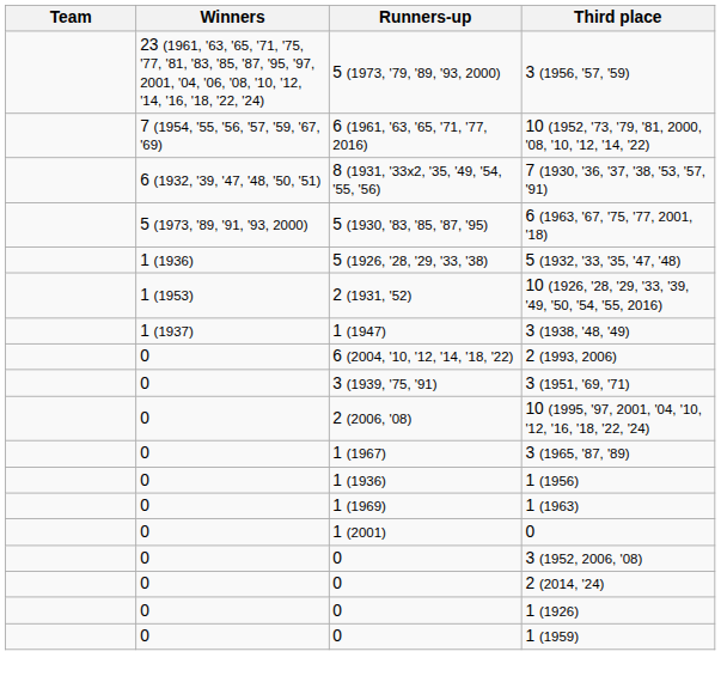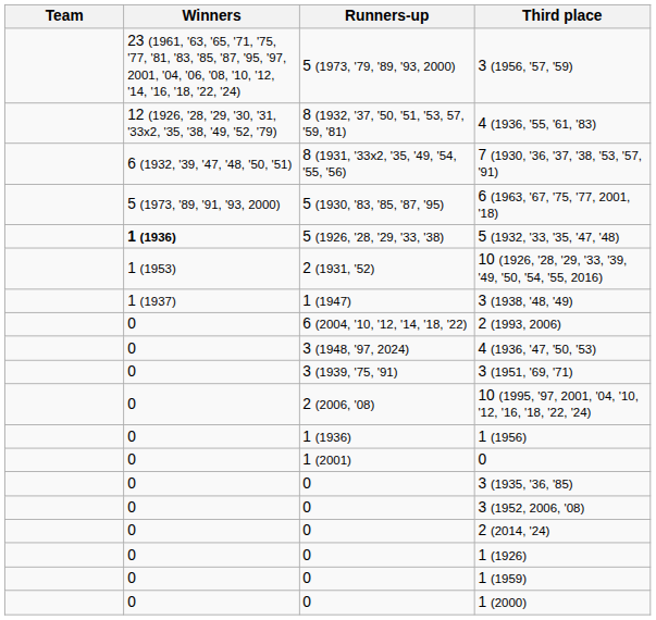 <table class="wikitable sortable">
 <tr>
 <th style="width: 120px;">Team</th>
 <th style="width: 180px;">Winners</th>
 <th style="width: 180px;">Runners-up</th>
 <th style="width: 180px;">Third place</th>
 </tr>
 <tr>
 <td></td>
 <td>23 <small>(1961, '63, '65, '71, '75, '77, '81, '83, '85, '87, '95, '97, 2001, '04, '06, '08, '10, '12, '14, '16, '18, '22, '24)</small></td>
 <td>5 <small>(1973, '79, '89, '93, 2000)</small></td>
 <td>3 <small>(1956, '57, '59)</small></td>
 </tr>
 <tr>
 <td></td>
-<td>7 <small>(1954, '55, '56, '57, '59, '67, '69)</small></td>
-<td>6 <small>(1961, '63, '65, '71, '77, 2016)</small></td>
-<td>10 <small>(1952, '73, '79, '81, 2000, '08, '10, '12, '14, '22)</small></td>
+<td>12 <small>(1926, '28, '29, '30, '31, '33x2, '35, '38, '49, '52, '79)</small></td>
+<td>8 <small>(1932, '37, '50, '51, '53, 57, '59, '81)</small></td>
+<td>4 <small>(1936, '55, '61, '83)</small></td>
 </tr>
 <tr>
 <td><em></em></td>
 <td>6 <small>(1932, '39, '47, '48, '50, '51)</small></td>
 <td>8 <small>(1931, '33x2, '35, '49, '54, '55, '56)</small></td>
 <td>7 <small>(1930, '36, '37, '38, '53, '57, '91)</small></td>
 </tr>
 <tr>
 <td></td>
 <td>5 <small>(1973, '89, '91, '93, 2000)</small></td>
 <td>5 <small>(1930, '83, '85, '87, '95)</small></td>
 <td>6 <small>(1963, '67, '75, '77, 2001, '18)</small></td>
 </tr>
 <tr>
 <td></td>
-<td>1 <small>(1936)</small></td>
+<td><strong>1 <small>(1936)</small></strong></td>
 <td>5 <small>(1926, '28, '29, '33, '38)</small></td>
 <td>5 <small>(1932, '33, '35, '47, '48)</small></td>
 </tr>
 <tr>
 <td></td>
 <td>1 <small>(1953)</small></td>
 <td>2 <small>(1931, '52)</small></td>
 <td>10 <small>(1926, '28, '29, '33, '39, '49, '50, '54, '55, 2016)</small></td>
 </tr>
 <tr>
 <td></td>
 <td>1 <small>(1937)</small></td>
 <td>1 <small>(1947)</small></td>
 <td>3 <small>(1938, '48, '49)</small></td>
 </tr>
 <tr>
 <td></td>
 <td>0</td>
 <td>6 <small>(2004, '10, '12, '14, '18, '22)</small></td>
 <td>2 <small>(1993, 2006)</small></td>
 </tr>
 <tr>
+<td></td>
+<td>0</td>
+<td>3 <small>(1948, '97, 2024)</small></td>
+<td>4 <small>(1936, '47, '50, '53)</small></td>
+</tr>
+<tr>
 <td><em></em></td>
 <td>0</td>
 <td>3 <small>(1939, '75, '91)</small></td>
 <td>3 <small>(1951, '69, '71)</small></td>
 </tr>
 <tr>
 <td></td>
 <td>0</td>
 <td>2 <small>(2006, '08)</small></td>
 <td>10 <small>(1995, '97, 2001, '04, '10, '12, '16, '18, '22, '24)</small></td>
 </tr>
 <tr>
 <td></td>
 <td>0</td>
-<td>1 <small>(1967)</small></td>
-<td>3 <small>(1965, '87, '89)</small></td>
-</tr>
-<tr>
-<td></td>
-<td>0</td>
 <td>1 <small>(1936)</small></td>
 <td>1 <small>(1956)</small></td>
-</tr>
-<tr>
-<td><em></em></td>
-<td>0</td>
-<td>1 <small>(1969)</small></td>
-<td>1 <small>(1963)</small></td>
 </tr>
 <tr>
 <td></td>
 <td>0</td>
 <td>1 <small>(2001)</small></td>
 <td>0</td>
+</tr>
+<tr>
+<td></td>
+<td>0</td>
+<td>0</td>
+<td>3 <small>(1935, '36, '85)</small></td>
 </tr>
 <tr>
 <td></td>
 <td>0</td>
 <td>0</td>
 <td>3 <small>(1952, 2006, '08)</small></td>
 </tr>
 <tr>
 <td></td>
 <td>0</td>
 <td>0</td>
 <td>2 <small>(2014, '24)</small></td>
 </tr>
 <tr>
 <td></td>
 <td>0</td>
 <td>0</td>
 <td>1 <small>(1926)</small></td>
 </tr>
 <tr>
 <td></td>
 <td>0</td>
 <td>0</td>
 <td>1 <small>(1959)</small></td>
 </tr>
+<tr>
+<td></td>
+<td>0</td>
+<td>0</td>
+<td>1 <small>(2000)</small></td>
+</tr>
 </table>
